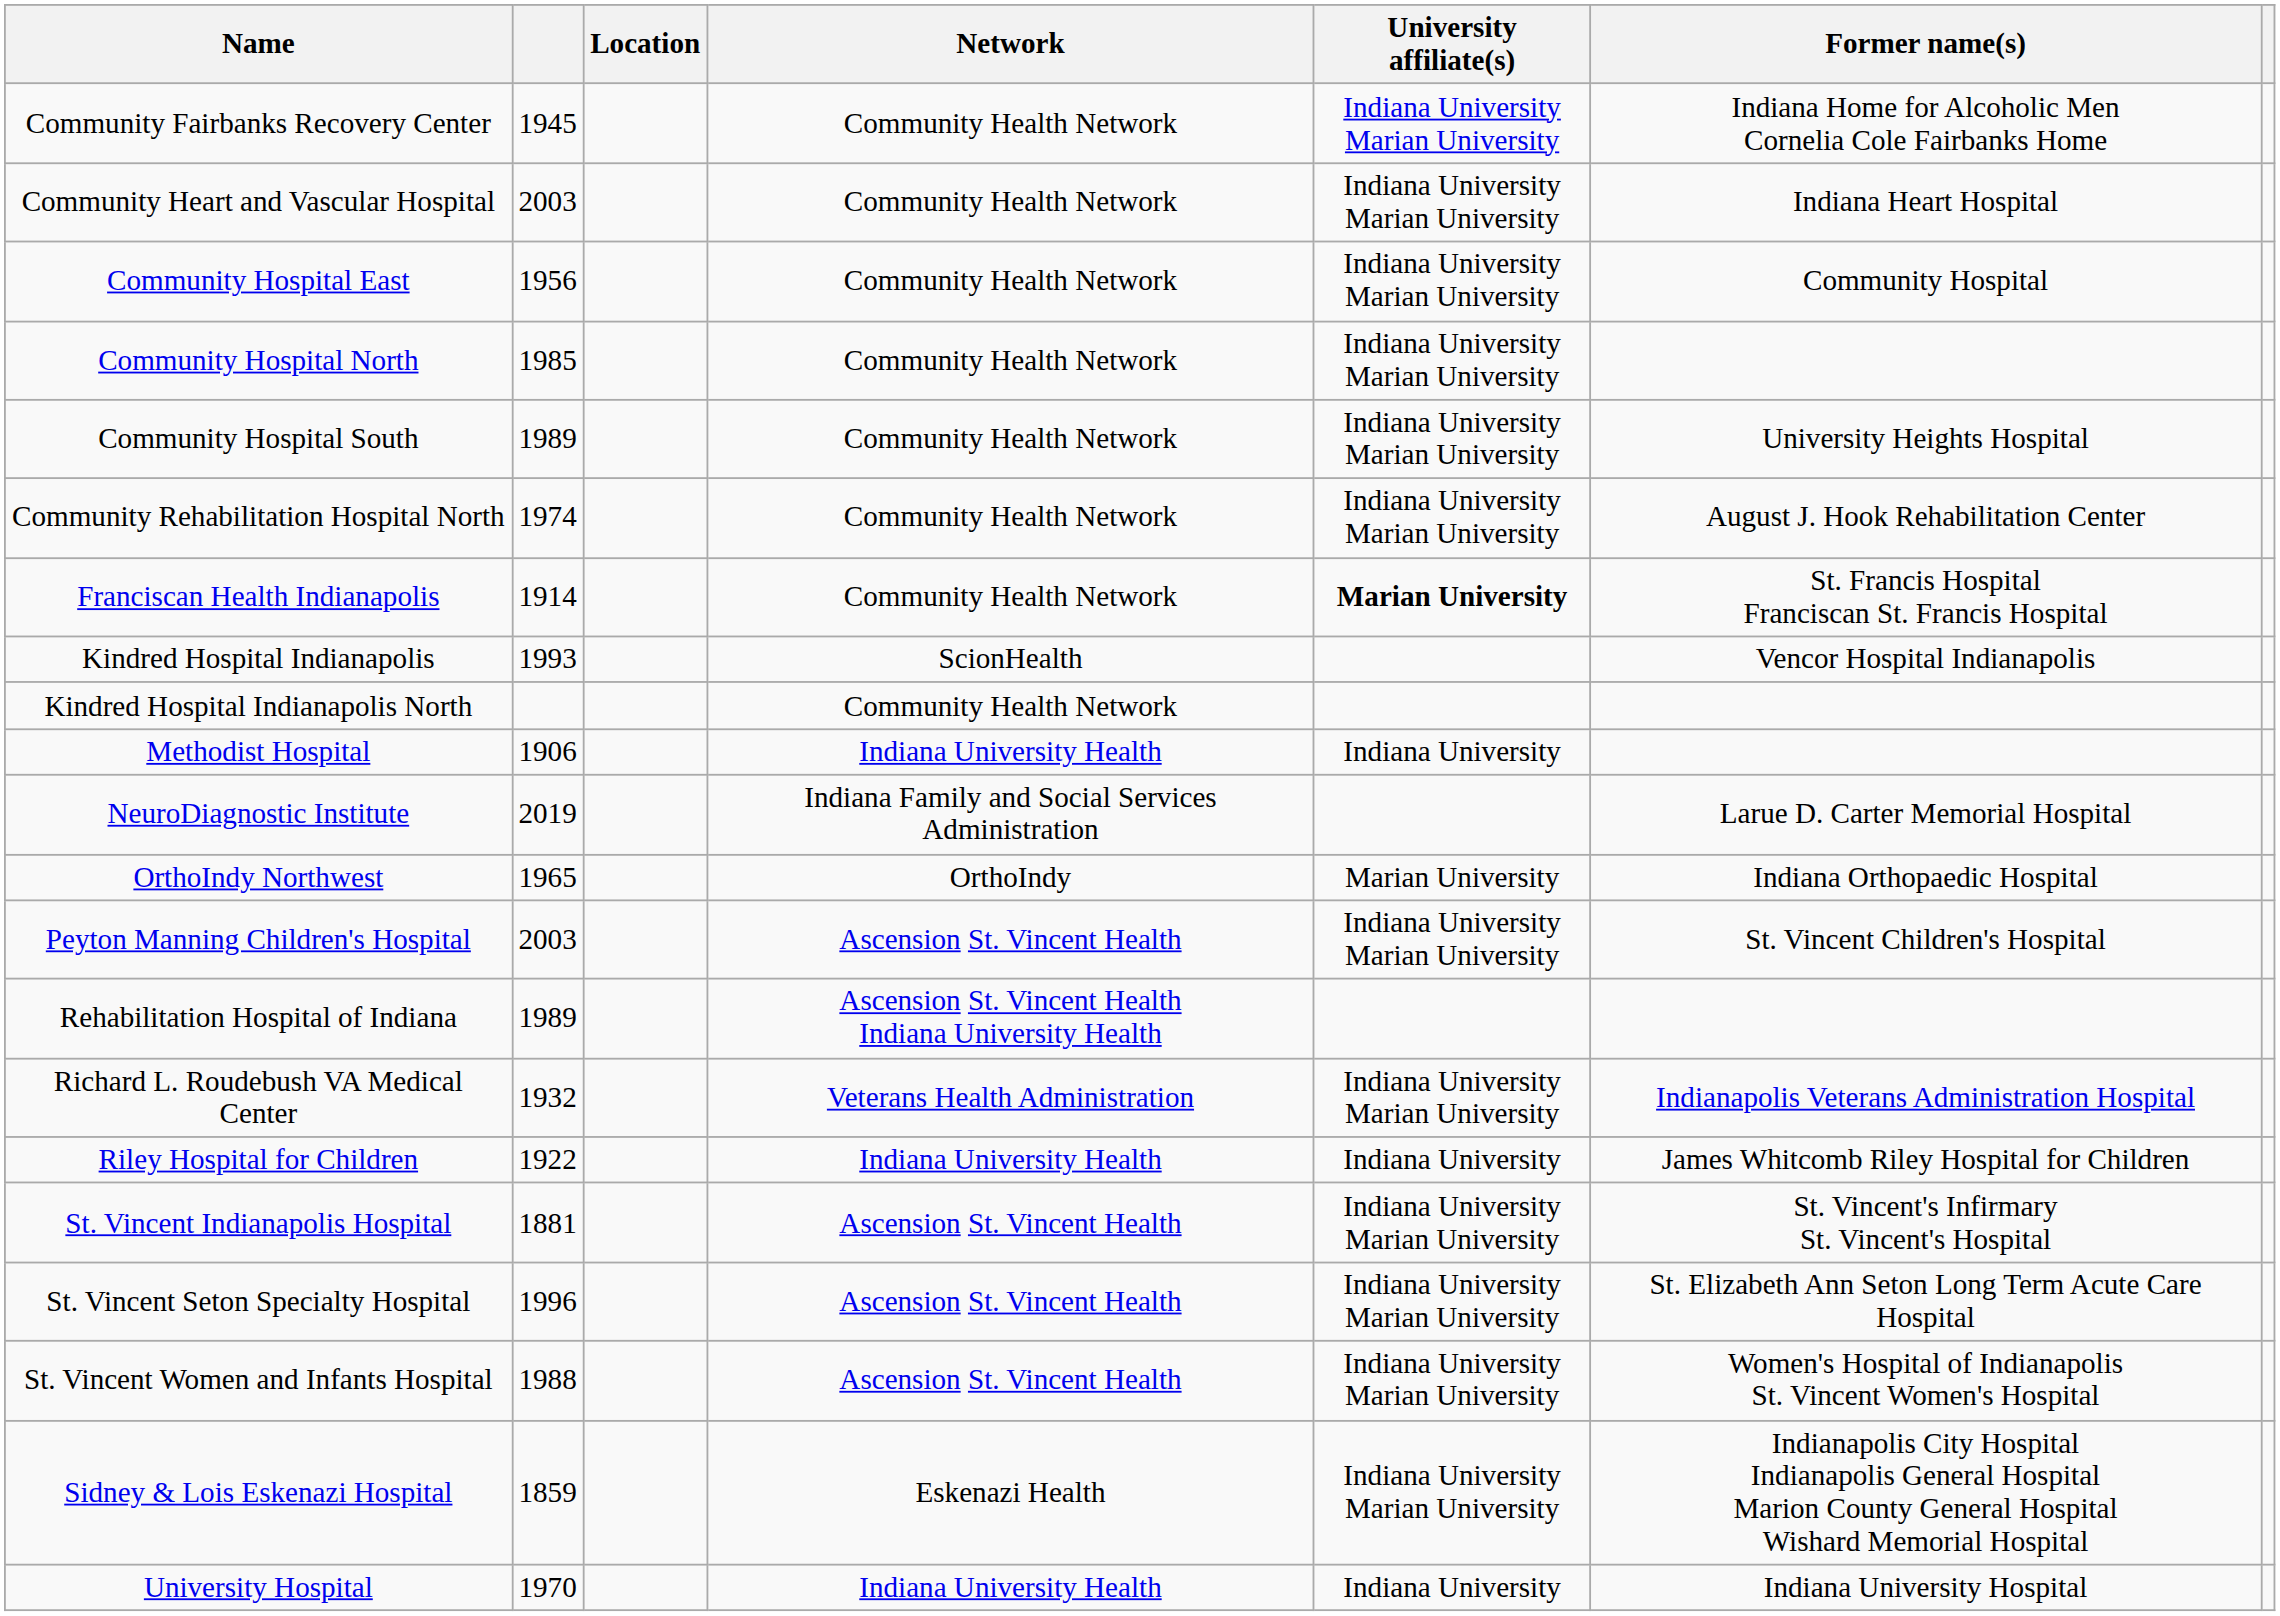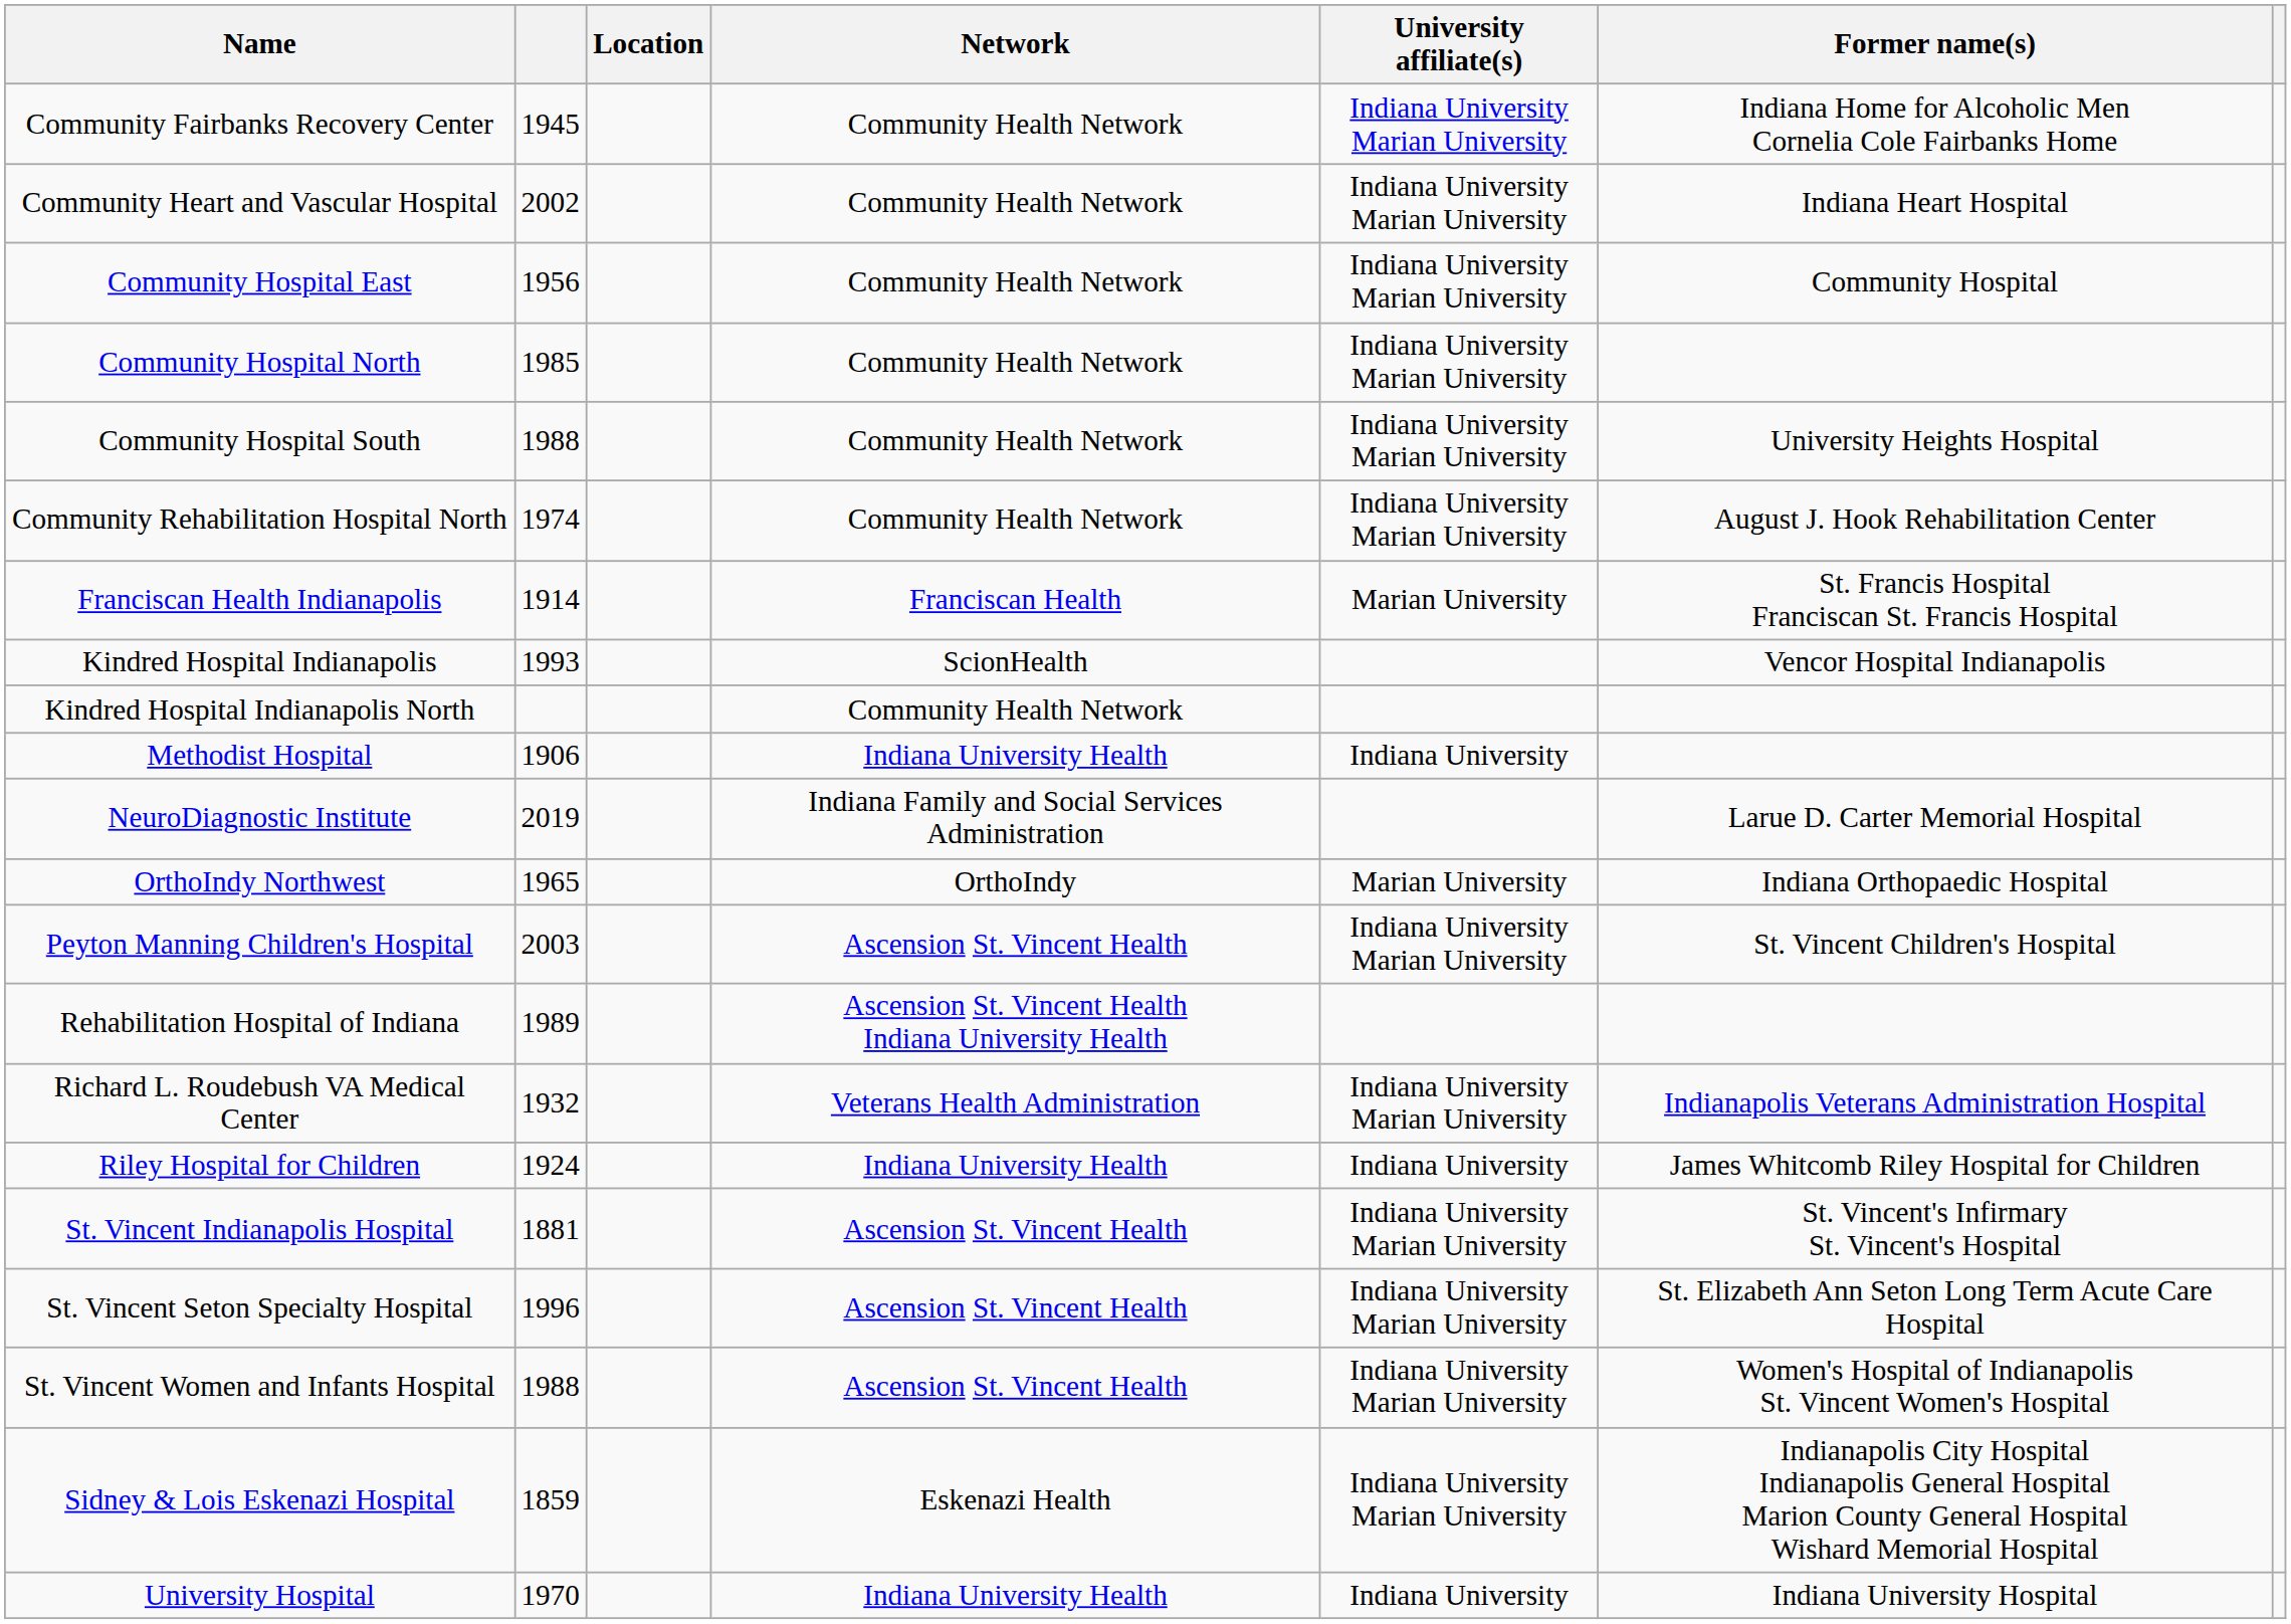 <table class="wikitable sortable" style="text-align: center">
 <tr>
 <th>Name</th>
 <th></th>
 <th>Location</th>
 <th>Network</th>
 <th>University affiliate(s)</th>
 <th class="unsortable">Former name(s)</th>
 <th class="unsortable"></th>
 </tr>
 <tr>
 <td>Community Fairbanks Recovery Center</td>
 <td>1945</td>
 <td></td>
 <td>Community Health Network</td>
 <td><a href='#'>Indiana University</a><br><a href='#'>Marian University</a></td>
 <td>Indiana Home for Alcoholic Men<br>Cornelia Cole Fairbanks Home</td>
 <td></td>
 </tr>
 <tr>
 <td>Community Heart and Vascular Hospital</td>
-<td>2003</td>
+<td>2002</td>
 <td></td>
 <td>Community Health Network</td>
 <td>Indiana University<br>Marian University</td>
 <td>Indiana Heart Hospital</td>
 <td></td>
 </tr>
 <tr>
 <td><a href='#'>Community Hospital East</a></td>
 <td>1956</td>
 <td></td>
 <td>Community Health Network</td>
 <td>Indiana University<br>Marian University</td>
 <td>Community Hospital</td>
 <td></td>
 </tr>
 <tr>
 <td><a href='#'>Community Hospital North</a></td>
 <td>1985</td>
 <td></td>
 <td>Community Health Network</td>
 <td>Indiana University<br>Marian University</td>
 <td></td>
 <td></td>
 </tr>
 <tr>
 <td>Community Hospital South</td>
-<td>1989</td>
+<td>1988</td>
 <td></td>
 <td>Community Health Network</td>
 <td>Indiana University<br>Marian University</td>
 <td>University Heights Hospital</td>
 <td></td>
 </tr>
 <tr>
 <td>Community Rehabilitation Hospital North</td>
 <td>1974</td>
 <td></td>
 <td>Community Health Network</td>
 <td>Indiana University<br>Marian University</td>
 <td>August J. Hook Rehabilitation Center</td>
 <td></td>
 </tr>
 <tr>
 <td><a href='#'>Franciscan Health Indianapolis</a></td>
 <td>1914</td>
 <td></td>
-<td>Community Health Network</td>
-<td><strong>Marian University</strong></td>
+<td><a href='#'>Franciscan Health</a></td>
+<td>Marian University</td>
 <td>St. Francis Hospital<br>Franciscan St. Francis Hospital</td>
 <td></td>
 </tr>
 <tr>
 <td>Kindred Hospital Indianapolis</td>
 <td>1993</td>
 <td></td>
 <td>ScionHealth</td>
 <td></td>
 <td>Vencor Hospital Indianapolis</td>
 <td></td>
 </tr>
 <tr>
 <td>Kindred Hospital Indianapolis North</td>
 <td></td>
 <td></td>
 <td>Community Health Network</td>
 <td></td>
 <td></td>
 <td></td>
 </tr>
 <tr>
 <td><a href='#'>Methodist Hospital</a></td>
 <td>1906</td>
 <td></td>
 <td><a href='#'>Indiana University Health</a></td>
 <td>Indiana University</td>
 <td></td>
 <td></td>
 </tr>
 <tr>
 <td><a href='#'>NeuroDiagnostic Institute</a></td>
 <td>2019</td>
 <td></td>
 <td>Indiana Family and Social Services Administration</td>
 <td></td>
 <td>Larue D. Carter Memorial Hospital</td>
 <td></td>
 </tr>
 <tr>
 <td><a href='#'>OrthoIndy Northwest</a></td>
 <td>1965</td>
 <td></td>
 <td>OrthoIndy</td>
 <td>Marian University</td>
 <td>Indiana Orthopaedic Hospital</td>
 <td></td>
 </tr>
 <tr>
 <td><a href='#'>Peyton Manning Children's Hospital</a></td>
 <td>2003</td>
 <td></td>
 <td><a href='#'>Ascension</a> <a href='#'>St. Vincent Health</a></td>
 <td>Indiana University<br>Marian University</td>
 <td>St. Vincent Children's Hospital</td>
 <td></td>
 </tr>
 <tr>
 <td>Rehabilitation Hospital of Indiana</td>
 <td>1989</td>
 <td></td>
 <td><a href='#'>Ascension</a> <a href='#'>St. Vincent Health</a><br><a href='#'>Indiana University Health</a></td>
 <td></td>
 <td></td>
 <td></td>
 </tr>
 <tr>
 <td>Richard L. Roudebush VA Medical Center</td>
 <td>1932</td>
 <td></td>
 <td><a href='#'>Veterans Health Administration</a></td>
 <td>Indiana University<br>Marian University</td>
 <td><a href='#'>Indianapolis Veterans Administration Hospital</a></td>
 <td></td>
 </tr>
 <tr>
 <td><a href='#'>Riley Hospital for Children</a></td>
-<td>1922</td>
+<td>1924</td>
 <td></td>
 <td><a href='#'>Indiana University Health</a></td>
 <td>Indiana University</td>
 <td>James Whitcomb Riley Hospital for Children</td>
 <td></td>
 </tr>
 <tr>
 <td><a href='#'>St. Vincent Indianapolis Hospital</a></td>
 <td>1881</td>
 <td></td>
 <td><a href='#'>Ascension</a> <a href='#'>St. Vincent Health</a></td>
 <td>Indiana University<br>Marian University</td>
 <td>St. Vincent's Infirmary<br>St. Vincent's Hospital</td>
 <td></td>
 </tr>
 <tr>
 <td>St. Vincent Seton Specialty Hospital</td>
 <td>1996</td>
 <td></td>
 <td><a href='#'>Ascension</a> <a href='#'>St. Vincent Health</a></td>
 <td>Indiana University<br>Marian University</td>
 <td>St. Elizabeth Ann Seton Long Term Acute Care Hospital</td>
 <td></td>
 </tr>
 <tr>
 <td>St. Vincent Women and Infants Hospital</td>
 <td>1988</td>
 <td></td>
 <td><a href='#'>Ascension</a> <a href='#'>St. Vincent Health</a></td>
 <td>Indiana University<br>Marian University</td>
 <td>Women's Hospital of Indianapolis<br>St. Vincent Women's Hospital</td>
 <td></td>
 </tr>
 <tr>
 <td><a href='#'>Sidney & Lois Eskenazi Hospital</a></td>
 <td>1859</td>
 <td></td>
 <td>Eskenazi Health</td>
 <td>Indiana University<br>Marian University</td>
 <td>Indianapolis City Hospital<br>Indianapolis General Hospital<br>Marion County General Hospital<br>Wishard Memorial Hospital</td>
 <td></td>
 </tr>
 <tr>
 <td><a href='#'>University Hospital</a></td>
 <td>1970</td>
 <td></td>
 <td><a href='#'>Indiana University Health</a></td>
 <td>Indiana University</td>
 <td>Indiana University Hospital</td>
 <td></td>
 </tr>
 </table>
